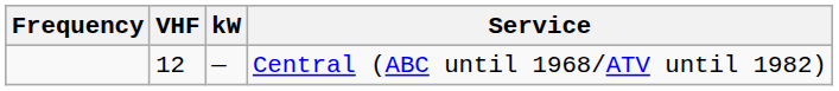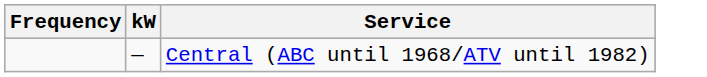 <table class="wikitable sortable">
 <tr>
 <th>Frequency</th>
-<th>VHF</th>
 <th>kW</th>
 <th>Service</th>
 </tr>
 <tr>
 <td></td>
-<td>12</td>
 <td>—</td>
 <td><a href='#'>Central</a> (<a href='#'>ABC</a> until 1968/<a href='#'>ATV</a> until 1982)</td>
 </tr>
 </table>
